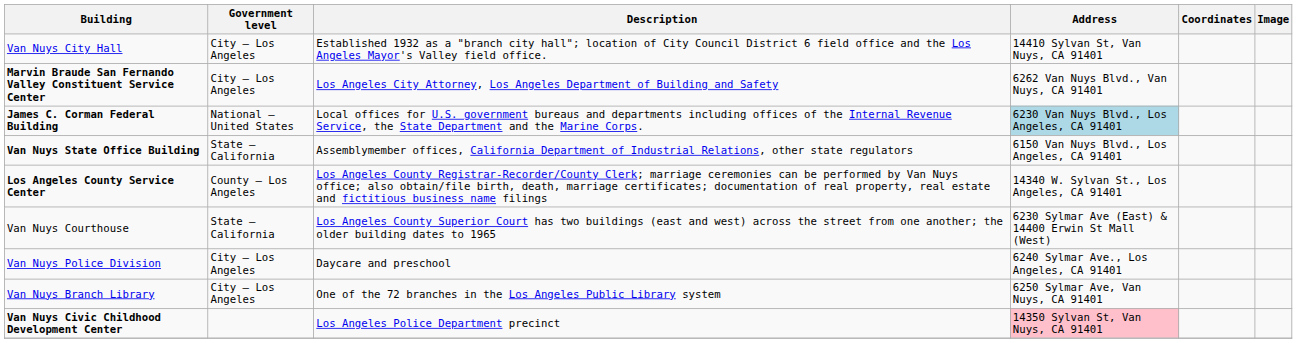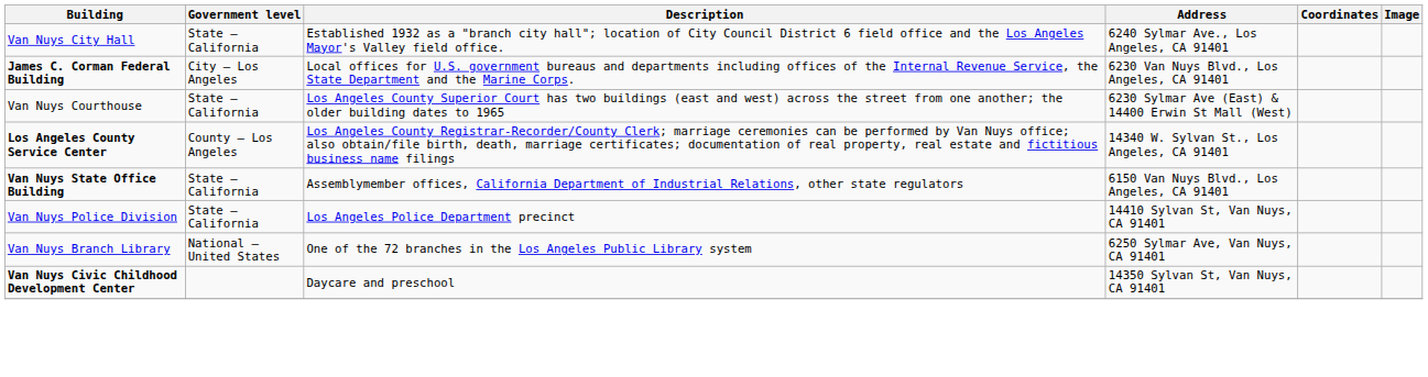 <table class="wikitable">
 <tr>
 <th>Building</th>
 <th>Government level</th>
 <th>Description</th>
 <th>Address</th>
 <th>Coordinates</th>
 <th>Image</th>
 </tr>
 <tr>
 <td><a href='#'>Van Nuys City Hall</a></td>
-<td>City – Los Angeles</td>
+<td>State – California</td>
 <td>Established 1932 as a "branch city hall"; location of City Council District 6 field office and the <a href='#'>Los Angeles Mayor</a>'s Valley field office.</td>
-<td>14410 Sylvan St, Van Nuys, CA 91401</td>
-<td></td>
-<td></td>
-</tr>
-<tr>
-<td><strong>Marvin Braude San Fernando Valley Constituent Service Center</strong></td>
-<td>City – Los Angeles</td>
-<td><a href='#'>Los Angeles City Attorney</a>, <a href='#'>Los Angeles Department of Building and Safety</a></td>
-<td>6262 Van Nuys Blvd., Van Nuys, CA 91401</td>
+<td>6240 Sylmar Ave., Los Angeles, CA 91401</td>
 <td></td>
 <td></td>
 </tr>
 <tr>
 <td><strong>James C. Corman Federal Building</strong></td>
-<td>National – United States</td>
+<td>City – Los Angeles</td>
 <td>Local offices for <a href='#'>U.S. government</a> bureaus and departments including offices of the <a href='#'>Internal Revenue Service</a>, the <a href='#'>State Department</a> and the <a href='#'>Marine Corps</a>.</td>
-<td style="background: lightblue;">6230 Van Nuys Blvd., Los Angeles, CA 91401</td>
+<td>6230 Van Nuys Blvd., Los Angeles, CA 91401</td>
+<td></td>
+<td></td>
+</tr>
+<tr>
+<td>Van Nuys Courthouse</td>
+<td>State – California</td>
+<td><a href='#'>Los Angeles County Superior Court</a> has two buildings (east and west) across the street from one another; the older building dates to 1965</td>
+<td>6230 Sylmar Ave (East) & 14400 Erwin St Mall (West)</td>
+<td></td>
+<td></td>
+</tr>
+<tr>
+<td><strong>Los Angeles County Service Center</strong></td>
+<td>County – Los Angeles</td>
+<td><a href='#'>Los Angeles County Registrar-Recorder/County Clerk</a>; marriage ceremonies can be performed by Van Nuys office; also obtain/file birth, death, marriage certificates; documentation of real property, real estate and <a href='#'>fictitious business name</a> filings</td>
+<td>14340 W. Sylvan St., Los Angeles, CA 91401</td>
 <td></td>
 <td></td>
 </tr>
 <tr>
 <td><strong>Van Nuys State Office Building</strong></td>
 <td>State – California</td>
 <td>Assemblymember offices, <a href='#'>California Department of Industrial Relations</a>, other state regulators</td>
 <td>6150 Van Nuys Blvd., Los Angeles, CA 91401</td>
 <td></td>
 <td></td>
 </tr>
 <tr>
-<td><strong>Los Angeles County Service Center</strong></td>
-<td>County – Los Angeles</td>
-<td><a href='#'>Los Angeles County Registrar-Recorder/County Clerk</a>; marriage ceremonies can be performed by Van Nuys office; also obtain/file birth, death, marriage certificates; documentation of real property, real estate and <a href='#'>fictitious business name</a> filings</td>
-<td>14340 W. Sylvan St., Los Angeles, CA 91401</td>
-<td></td>
-<td></td>
-</tr>
-<tr>
-<td>Van Nuys Courthouse</td>
+<td><a href='#'>Van Nuys Police Division</a></td>
 <td>State – California</td>
-<td><a href='#'>Los Angeles County Superior Court</a> has two buildings (east and west) across the street from one another; the older building dates to 1965</td>
-<td>6230 Sylmar Ave (East) & 14400 Erwin St Mall (West)</td>
-<td></td>
-<td></td>
-</tr>
-<tr>
-<td><a href='#'>Van Nuys Police Division</a></td>
-<td>City – Los Angeles</td>
-<td>Daycare and preschool</td>
-<td>6240 Sylmar Ave., Los Angeles, CA 91401</td>
+<td><a href='#'>Los Angeles Police Department</a> precinct</td>
+<td>14410 Sylvan St, Van Nuys, CA 91401</td>
 <td></td>
 <td></td>
 </tr>
 <tr>
 <td><a href='#'>Van Nuys Branch Library</a></td>
-<td>City – Los Angeles</td>
+<td>National – United States</td>
 <td>One of the 72 branches in the <a href='#'>Los Angeles Public Library</a> system</td>
 <td>6250 Sylmar Ave, Van Nuys, CA 91401</td>
 <td></td>
 <td></td>
 </tr>
 <tr>
 <td><strong>Van Nuys Civic Childhood Development Center</strong></td>
 <td></td>
-<td><a href='#'>Los Angeles Police Department</a> precinct</td>
-<td style="background: pink;">14350 Sylvan St, Van Nuys, CA 91401</td>
+<td>Daycare and preschool</td>
+<td>14350 Sylvan St, Van Nuys, CA 91401</td>
 <td></td>
 <td></td>
 </tr>
 <tr>
 </tr>
 </table>
